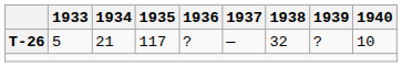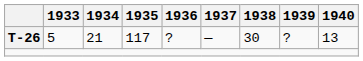 <table class="wikitable">
 <tr>
 <th></th>
 <th>1933</th>
 <th>1934</th>
 <th>1935</th>
 <th>1936</th>
 <th>1937</th>
 <th>1938</th>
 <th>1939</th>
 <th>1940</th>
 </tr>
 <tr>
 <th style="text-align:left;">T-26</th>
 <td>5</td>
 <td>21</td>
 <td>117</td>
 <td>?</td>
 <td>—</td>
-<td>32</td>
+<td>30</td>
 <td>?</td>
-<td>10</td>
+<td>13</td>
 </tr>
 <tr>
 <td colspan =9></td>
 </tr>
 </table>
